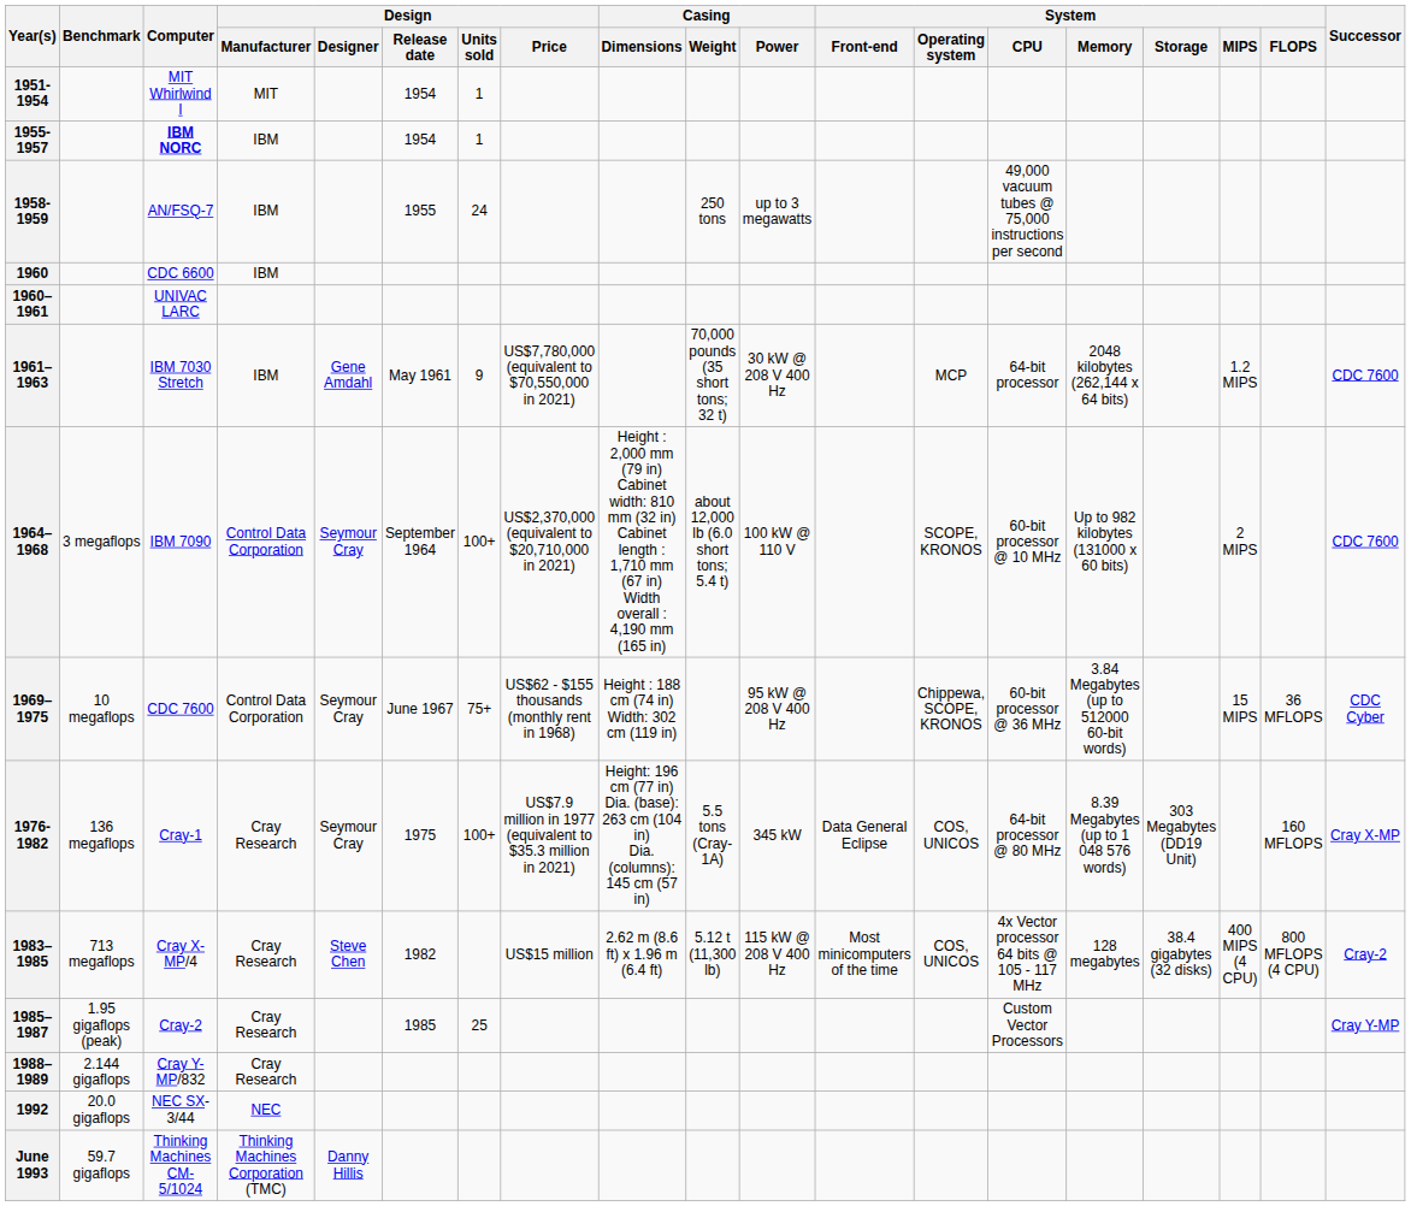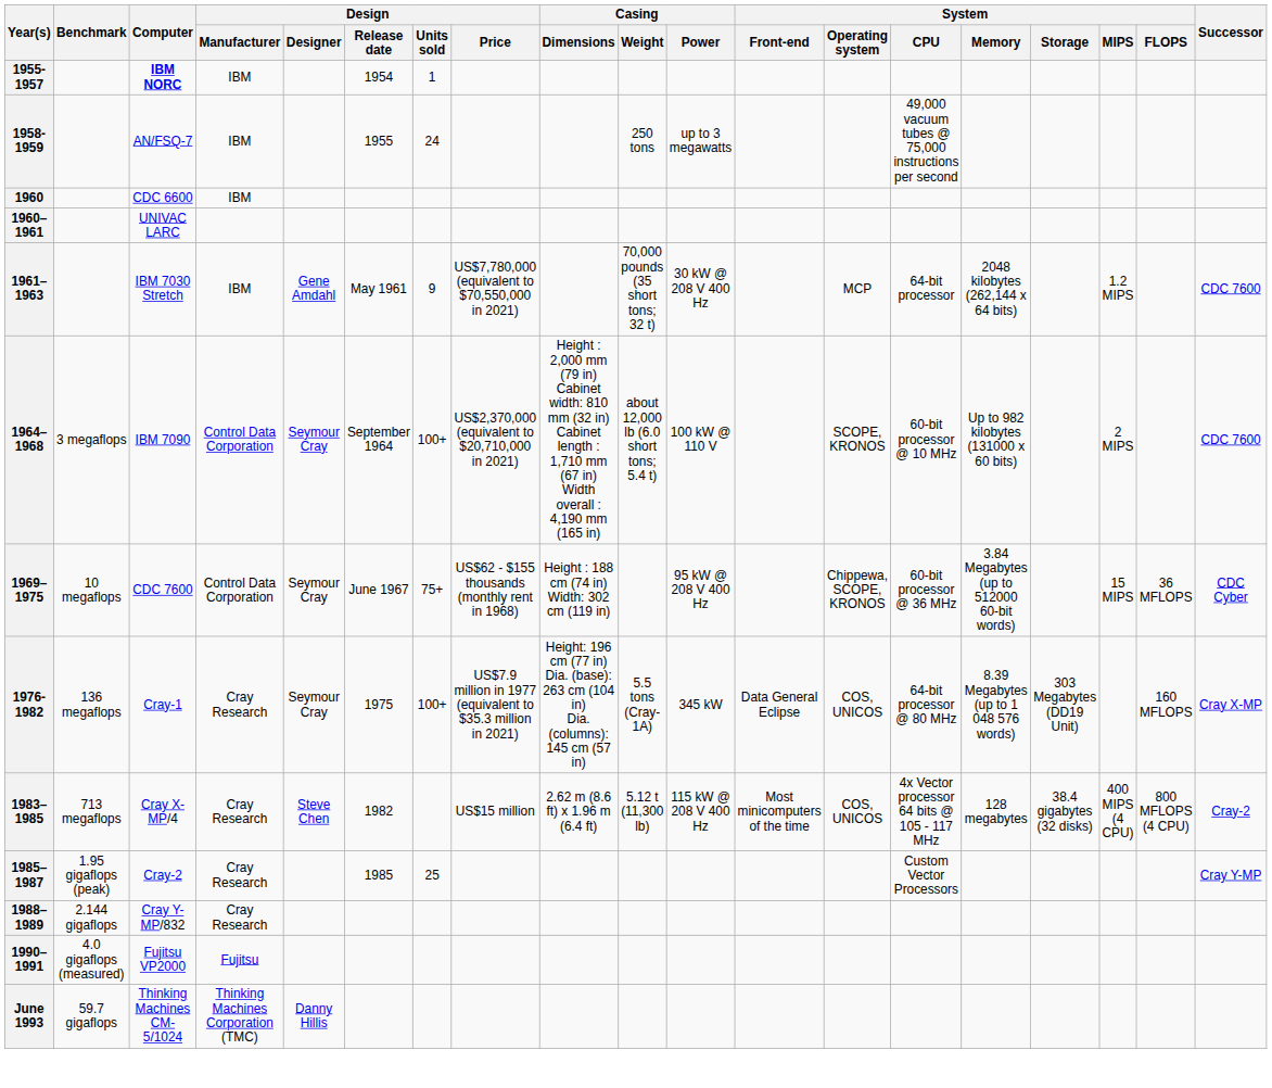 <table class="wikitable sortable sort-under plainrowheaders" style="width:100%; text-align:right">
 <tr style="vertical-align:middle">
 <th rowspan=2>Year(s)</th>
 <th rowspan=2>Benchmark</th>
 <th rowspan=2>Computer</th>
 <th colspan=5>Design</th>
 <th colspan=3>Casing</th>
 <th colspan=7>System</th>
 <th rowspan=2>Successor</th>
 </tr>
 <tr>
 <th>Manufacturer</th>
 <th>Designer</th>
 <th>Release date</th>
 <th>Units sold</th>
 <th>Price</th>
 <th>Dimensions</th>
 <th>Weight</th>
 <th>Power</th>
 <th>Front-end</th>
 <th>Operating system</th>
 <th>CPU</th>
 <th>Memory</th>
 <th>Storage</th>
 <th>MIPS</th>
 <th>FLOPS</th>
-</tr>
-<tr>
-<th style=text-align:center>1951-1954</th>
-<td></td>
-<td style=text-align:center><a href='#'>MIT Whirlwind I</a></td>
-<td style=text-align:center>MIT</td>
-<td></td>
-<td style=text-align:center>1954</td>
-<td style=text-align:center>1</td>
-<td></td>
-<td></td>
-<td></td>
-<td></td>
-<td></td>
-<td></td>
-<td></td>
-<td></td>
-<td></td>
-<td></td>
-<td></td>
-<td></td>
 </tr>
 <tr>
 <th style=text-align:center>1955-1957</th>
 <td></td>
 <td style=text-align:center><strong><a href='#'>IBM NORC</a></strong></td>
 <td style=text-align:center>IBM</td>
 <td></td>
 <td style=text-align:center>1954</td>
 <td style=text-align:center>1</td>
 <td></td>
 <td></td>
 <td></td>
 <td></td>
 <td></td>
 <td></td>
 <td></td>
 <td></td>
 <td></td>
 <td></td>
 <td></td>
 <td></td>
 </tr>
 <tr>
 <th style=text-align:center>1958-1959</th>
 <td></td>
 <td style=text-align:center><a href='#'>AN/FSQ-7</a></td>
 <td style=text-align:center>IBM</td>
 <td></td>
 <td style=text-align:center>1955</td>
 <td style=text-align:center>24</td>
 <td></td>
 <td></td>
 <td style=text-align:center>250 tons</td>
 <td style=text-align:center>up to 3 megawatts</td>
 <td></td>
 <td></td>
 <td style=text-align:center>49,000 vacuum tubes @ 75,000 instructions per second</td>
 <td></td>
 <td></td>
 <td></td>
 <td></td>
 <td></td>
 </tr>
 <tr>
 <th style=text-align:center>1960</th>
 <td></td>
 <td style=text-align:center><a href='#'>CDC 6600</a></td>
 <td style=text-align:center>IBM</td>
 <td></td>
 <td></td>
 <td></td>
 <td></td>
 <td></td>
 <td></td>
 <td></td>
 <td></td>
 <td></td>
 <td></td>
 <td></td>
 <td></td>
 <td></td>
 <td></td>
 <td></td>
 </tr>
 <tr>
 <th style=text-align:center>1960–1961</th>
 <td></td>
 <td style=text-align:center><a href='#'>UNIVAC LARC</a></td>
 <td></td>
 <td></td>
 <td></td>
 <td></td>
 <td></td>
 <td></td>
 <td></td>
 <td></td>
 <td></td>
 <td></td>
 <td></td>
 <td></td>
 <td></td>
 <td></td>
 <td></td>
 <td></td>
 </tr>
 <tr>
 <th style=text-align:center>1961–1963</th>
 <td></td>
 <td style=text-align:center><a href='#'>IBM 7030 Stretch</a></td>
 <td style=text-align:center>IBM</td>
 <td style=text-align:center><a href='#'>Gene Amdahl</a></td>
 <td style=text-align:center>May 1961</td>
 <td style=text-align:center>9</td>
 <td style=text-align:center>US$7,780,000 (equivalent to $70,550,000 in 2021)</td>
 <td></td>
 <td style=text-align:center>70,000 pounds (35 short tons; 32 t)</td>
 <td style=text-align:center>30 kW @ 208 V 400 Hz</td>
 <td></td>
 <td style=text-align:center>MCP</td>
 <td style=text-align:center>64-bit processor</td>
 <td style=text-align:center>2048 kilobytes (262,144 x 64 bits)</td>
 <td></td>
 <td style=text-align:center>1.2 MIPS</td>
 <td></td>
 <td style=text-align:center><a href='#'>CDC 7600</a></td>
 </tr>
 <tr>
 <th style=text-align:center>1964–1968</th>
 <td style=text-align:center>3 megaflops</td>
 <td style=text-align:center><a href='#'>IBM 7090</a></td>
 <td style=text-align:center><a href='#'>Control Data Corporation</a></td>
 <td style=text-align:center><a href='#'>Seymour Cray</a></td>
 <td style=text-align:center>September 1964</td>
 <td style=text-align:center>100+</td>
 <td style=text-align:center>US$2,370,000 (equivalent to $20,710,000 in 2021)</td>
 <td style=text-align:center>Height : 2,000 mm (79 in)<br>Cabinet width: 810 mm (32 in)<br>Cabinet length : 1,710 mm (67 in)<br>Width overall : 4,190 mm (165 in)</td>
 <td style=text-align:center>about 12,000 lb (6.0 short tons; 5.4 t)</td>
 <td style=text-align:center>100 kW @ 110 V</td>
 <td></td>
 <td style=text-align:center>SCOPE, KRONOS</td>
 <td style=text-align:center>60-bit processor @ 10 MHz</td>
 <td style=text-align:center>Up to 982 kilobytes (131000 x 60 bits)</td>
 <td></td>
 <td style=text-align:center>2 MIPS</td>
 <td></td>
 <td style=text-align:center><a href='#'>CDC 7600</a></td>
 </tr>
 <tr>
 <th style=text-align:center>1969–1975</th>
 <td style=text-align:center>10 megaflops</td>
 <td style=text-align:center><a href='#'>CDC 7600</a></td>
 <td style=text-align:center>Control Data Corporation</td>
 <td style=text-align:center>Seymour Cray</td>
 <td style=text-align:center>June 1967</td>
 <td style=text-align:center>75+</td>
 <td style=text-align:center>US$62 - $155 thousands (monthly rent in 1968)</td>
 <td style=text-align:center>Height : 188 cm (74 in)<br>Width: 302 cm (119 in)</td>
 <td></td>
 <td style=text-align:center>95 kW @ 208 V 400 Hz</td>
 <td></td>
 <td style=text-align:center>Chippewa, SCOPE, KRONOS</td>
 <td style=text-align:center>60-bit processor @ 36 MHz</td>
 <td style=text-align:center>3.84 Megabytes (up to 512000 60-bit words)</td>
 <td></td>
 <td style=text-align:center>15 MIPS</td>
 <td style=text-align:center>36 MFLOPS</td>
 <td style=text-align:center><a href='#'>CDC Cyber</a></td>
 </tr>
 <tr>
 <th style=text-align:center>1976-1982</th>
 <td style=text-align:center>136 megaflops</td>
 <td style=text-align:center><a href='#'>Cray-1</a></td>
 <td style=text-align:center>Cray Research</td>
 <td style=text-align:center>Seymour Cray</td>
 <td style=text-align:center>1975</td>
 <td style=text-align:center>100+</td>
 <td style=text-align:center>US$7.9 million in 1977 (equivalent to $35.3 million in 2021)</td>
 <td style=text-align:center>Height: 196 cm (77 in)<br>Dia. (base): 263 cm (104 in)<br>Dia. (columns): 145 cm (57 in)</td>
 <td style=text-align:center>5.5 tons (Cray-1A)</td>
 <td style=text-align:center>345 kW</td>
 <td style=text-align:center>Data General Eclipse</td>
 <td style=text-align:center>COS, UNICOS</td>
 <td style=text-align:center>64-bit processor @ 80 MHz</td>
 <td style=text-align:center>8.39 Megabytes (up to 1 048 576 words)</td>
 <td style=text-align:center>303 Megabytes (DD19 Unit)</td>
 <td></td>
 <td style=text-align:center>160 MFLOPS</td>
 <td style=text-align:center><a href='#'>Cray X-MP</a></td>
 </tr>
 <tr>
 <th style=text-align:center>1983–1985</th>
 <td style=text-align:center>713 megaflops</td>
 <td style=text-align:center><a href='#'>Cray X-MP</a>/4</td>
 <td style=text-align:center>Cray Research</td>
 <td style=text-align:center><a href='#'>Steve Chen</a></td>
 <td style=text-align:center>1982</td>
 <td></td>
 <td style=text-align:center>US$15 million</td>
 <td style=text-align:center>2.62 m (8.6 ft) x 1.96 m (6.4 ft)</td>
 <td style=text-align:center>5.12 t (11,300 lb)</td>
 <td style=text-align:center>115 kW @ 208 V 400 Hz</td>
 <td style=text-align:center>Most minicomputers of the time</td>
 <td style=text-align:center>COS, UNICOS</td>
 <td style=text-align:center>4x Vector processor 64 bits @ 105 - 117 MHz</td>
 <td style=text-align:center>128 megabytes</td>
 <td style=text-align:center>38.4 gigabytes (32 disks)</td>
 <td style=text-align:center>400 MIPS (4 CPU)</td>
 <td style=text-align:center>800 MFLOPS (4 CPU)</td>
 <td style=text-align:center><a href='#'>Cray-2</a></td>
 </tr>
 <tr>
 <th style=text-align:center>1985–1987</th>
 <td style=text-align:center>1.95 gigaflops (peak)</td>
 <td style=text-align:center><a href='#'>Cray-2</a></td>
 <td style=text-align:center>Cray Research</td>
 <td></td>
 <td style=text-align:center>1985</td>
 <td style=text-align:center>25</td>
 <td></td>
 <td></td>
 <td></td>
 <td></td>
 <td></td>
 <td></td>
 <td style=text-align:center>Custom Vector Processors</td>
 <td></td>
 <td></td>
 <td></td>
 <td></td>
 <td style=text-align:center><a href='#'>Cray Y-MP</a></td>
 </tr>
 <tr>
 <th style=text-align:center>1988–1989</th>
 <td style=text-align:center>2.144 gigaflops</td>
 <td style=text-align:center><a href='#'>Cray Y-MP</a>/832</td>
 <td style=text-align:center>Cray Research</td>
 <td></td>
 <td></td>
 <td></td>
 <td></td>
 <td></td>
 <td></td>
 <td></td>
 <td></td>
 <td></td>
 <td></td>
 <td></td>
 <td></td>
 <td></td>
 <td></td>
 <td></td>
 </tr>
 <tr>
-<th style=text-align:center>1992</th>
-<td style=text-align:center>20.0 gigaflops</td>
-<td style=text-align:center><a href='#'>NEC SX</a>-3/44</td>
-<td style=text-align:center><a href='#'>NEC</a></td>
+<th style=text-align:center>1990–1991</th>
+<td style=text-align:center>4.0 gigaflops (measured)</td>
+<td style=text-align:center><a href='#'>Fujitsu VP2000</a></td>
+<td style=text-align:center><a href='#'>Fujitsu</a></td>
 <td></td>
 <td></td>
 <td></td>
 <td></td>
 <td></td>
 <td></td>
 <td></td>
 <td></td>
 <td></td>
 <td></td>
 <td></td>
 <td></td>
 <td></td>
 <td></td>
 <td></td>
 </tr>
 <tr>
 <th style=text-align:center>June 1993</th>
 <td style=text-align:center>59.7 gigaflops</td>
 <td style=text-align:center><a href='#'>Thinking Machines CM-5/1024</a></td>
 <td style=text-align:center><a href='#'>Thinking Machines Corporation</a> (TMC)</td>
 <td style=text-align:center><a href='#'>Danny Hillis</a></td>
 <td></td>
 <td></td>
 <td></td>
 <td></td>
 <td></td>
 <td></td>
 <td></td>
 <td></td>
 <td></td>
 <td></td>
 <td></td>
 <td></td>
 <td></td>
 <td></td>
 </tr>
 </table>
